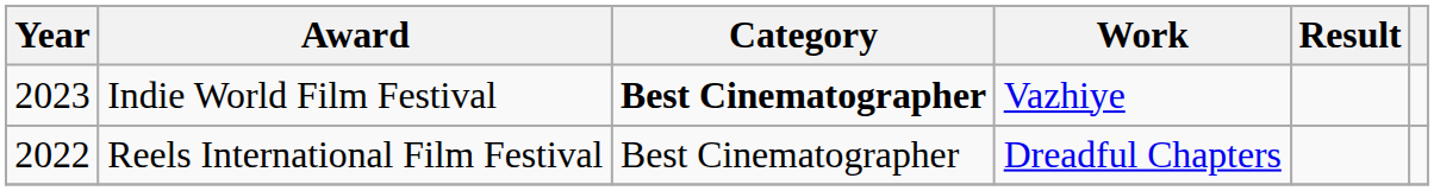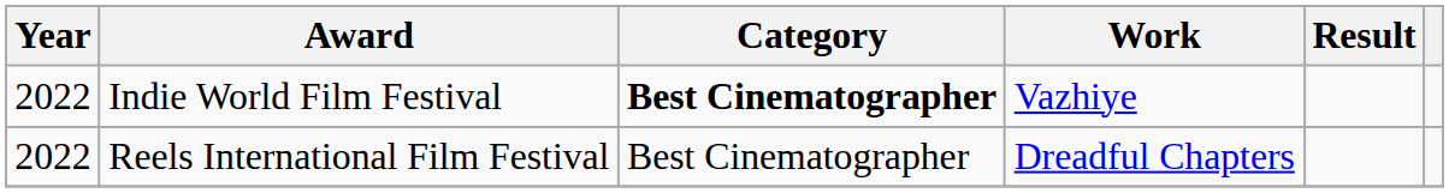 <table class="wikitable sortable">
 <tr>
 <th>Year</th>
 <th>Award</th>
 <th>Category</th>
 <th>Work</th>
 <th>Result</th>
 <th></th>
 </tr>
 <tr>
-<td rowspan=1>2023</td>
+<td rowspan=1>2022</td>
 <td>Indie World Film Festival</td>
 <td><strong>Best Cinematographer</strong></td>
 <td><a href='#'>Vazhiye</a></td>
 <td></td>
 <td></td>
 </tr>
 <tr>
 <td rowspan=1>2022</td>
 <td>Reels International Film Festival</td>
 <td>Best Cinematographer</td>
 <td><a href='#'>Dreadful Chapters</a></td>
 <td></td>
 <td></td>
 </tr>
 <tr>
 </tr>
 </table>
